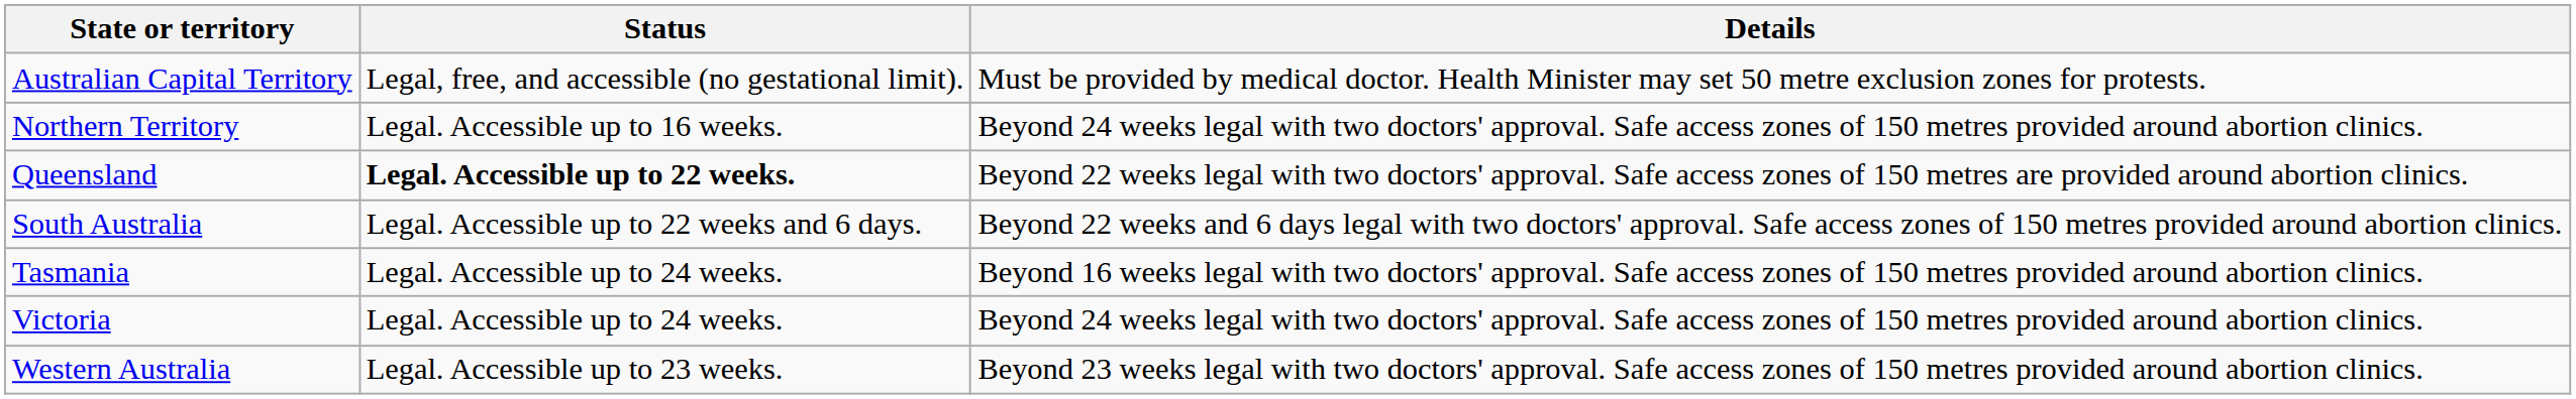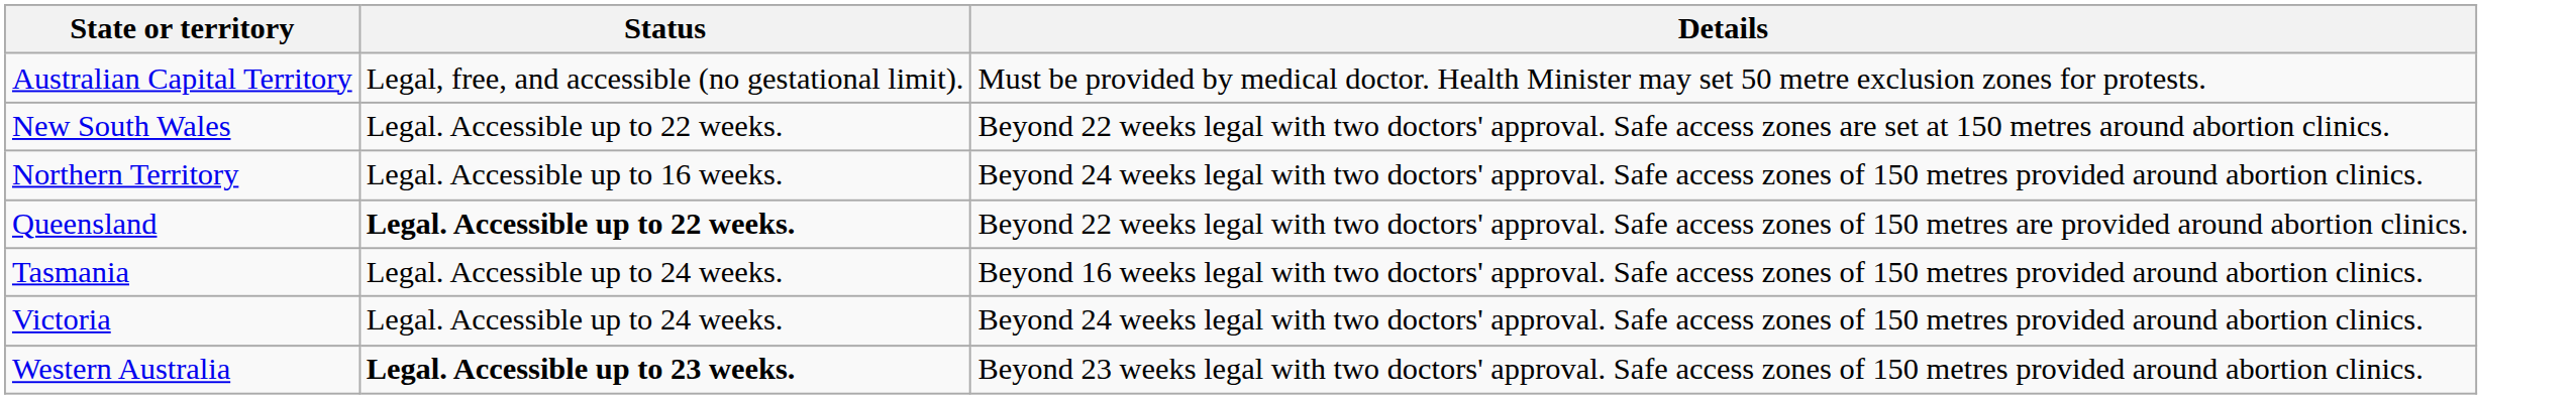 <table class="wikitable">
 <tr>
 <th>State or territory</th>
 <th>Status</th>
 <th>Details</th>
 </tr>
 <tr>
 <td><a href='#'>Australian Capital Territory</a></td>
 <td> Legal, free, and accessible (no gestational limit).</td>
 <td>Must be provided by medical doctor. Health Minister may set 50 metre exclusion zones for protests.</td>
 </tr>
 <tr>
+<td><a href='#'>New South Wales</a></td>
+<td> Legal. Accessible up to 22 weeks.</td>
+<td>Beyond 22 weeks legal with two doctors' approval. Safe access zones are set at 150 metres around abortion clinics.</td>
+</tr>
+<tr>
 <td><a href='#'>Northern Territory</a></td>
 <td> Legal. Accessible up to 16 weeks.</td>
 <td>Beyond 24 weeks legal with two doctors' approval. Safe access zones of 150 metres provided around abortion clinics.</td>
 </tr>
 <tr>
 <td><a href='#'>Queensland</a></td>
 <td><strong> Legal. Accessible up to 22 weeks.</strong></td>
 <td>Beyond 22 weeks legal with two doctors' approval. Safe access zones of 150 metres are provided around abortion clinics.</td>
-</tr>
-<tr>
-<td><a href='#'>South Australia</a></td>
-<td> Legal. Accessible up to 22 weeks and 6 days.</td>
-<td>Beyond 22 weeks and 6 days legal with two doctors' approval. Safe access zones of 150 metres provided around abortion clinics.</td>
 </tr>
 <tr>
 <td><a href='#'>Tasmania</a></td>
 <td> Legal. Accessible up to 24 weeks.</td>
 <td>Beyond 16 weeks legal with two doctors' approval. Safe access zones of 150 metres provided around abortion clinics.</td>
 </tr>
 <tr>
 <td><a href='#'>Victoria</a></td>
 <td> Legal. Accessible up to 24 weeks.</td>
 <td>Beyond 24 weeks legal with two doctors' approval. Safe access zones of 150 metres provided around abortion clinics.</td>
 </tr>
 <tr>
 <td><a href='#'>Western Australia</a></td>
-<td> Legal. Accessible up to 23 weeks.</td>
+<td><strong> Legal. Accessible up to 23 weeks.</strong></td>
 <td>Beyond 23 weeks legal with two doctors' approval. Safe access zones of 150 metres provided around abortion clinics.</td>
 </tr>
 </table>
